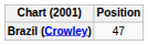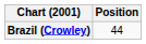 <table class="wikitable plainrowheaders" style="text-align:center">
 <tr>
 <th scope="col">Chart (2001)</th>
 <th scope="col">Position</th>
 </tr>
 <tr>
 <th scope="row">Brazil (<a href='#'>Crowley</a>)</th>
-<td>47</td>
+<td>44</td>
 </tr>
 </table>
